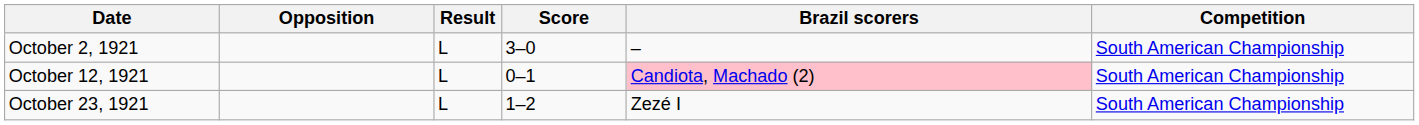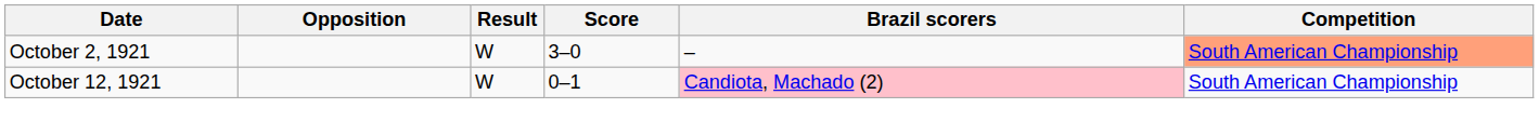 <table class="wikitable" style="text-align: left;">
 <tr>
 <th width=12%>Date</th>
 <th width=12%>Opposition</th>
 <th width=1%>Result</th>
 <th width=7%>Score</th>
 <th width=26%>Brazil scorers</th>
 <th width=18%>Competition</th>
 </tr>
 <tr>
 <td>October 2, 1921</td>
 <td></td>
-<td>L</td>
+<td>W</td>
 <td>3–0</td>
 <td>–</td>
-<td><a href='#'>South American Championship</a></td>
+<td style="background: lightsalmon;"><a href='#'>South American Championship</a></td>
 </tr>
 <tr>
 <td>October 12, 1921</td>
 <td></td>
-<td>L</td>
+<td>W</td>
 <td>0–1</td>
 <td style="background: pink;"><a href='#'>Candiota</a>, <a href='#'>Machado</a> (2)</td>
 <td><a href='#'>South American Championship</a></td>
 </tr>
-<tr>
-<td>October 23, 1921</td>
-<td></td>
-<td>L</td>
-<td>1–2</td>
-<td José Guimarães>Zezé I</td>
-<td><a href='#'>South American Championship</a></td>
-</tr>
 </table>
